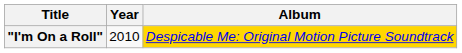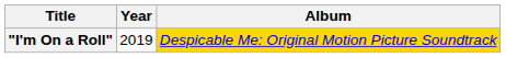 <table class="wikitable">
 <tr>
 <th>Title</th>
 <th>Year</th>
 <th>Album</th>
 </tr>
 <tr>
 <th>"I'm On a Roll"</th>
-<td>2010</td>
+<td>2019</td>
 <td style="background: gold;"><em><a href='#'>Despicable Me: Original Motion Picture Soundtrack</a></em></td>
 </tr>
 </table>
